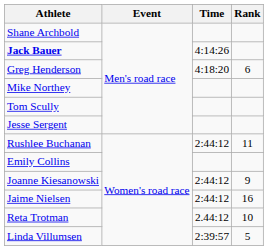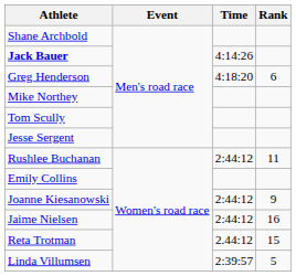 <table class="wikitable" style="text-align:center;font-size:90%">
 <tr>
 <th>Athlete</th>
 <th>Event</th>
 <th>Time</th>
 <th>Rank</th>
 </tr>
 <tr>
 <td align=left><a href='#'>Shane Archbold</a></td>
 <td align=left rowspan=6><a href='#'>Men's road race</a></td>
 <td></td>
 <td></td>
 </tr>
 <tr>
 <td align=left><strong><a href='#'>Jack Bauer</a></strong></td>
 <td>4:14:26</td>
 <td></td>
 </tr>
 <tr>
 <td align=left><a href='#'>Greg Henderson</a></td>
 <td>4:18:20</td>
 <td>6</td>
 </tr>
 <tr>
 <td align=left><a href='#'>Mike Northey</a></td>
 <td></td>
 <td></td>
 </tr>
 <tr>
 <td align=left><a href='#'>Tom Scully</a></td>
 <td></td>
 <td></td>
 </tr>
 <tr>
 <td align=left><a href='#'>Jesse Sergent</a></td>
 <td></td>
 <td></td>
 </tr>
 <tr>
 <td align=left><a href='#'>Rushlee Buchanan</a></td>
 <td align=left rowspan=6><a href='#'>Women's road race</a></td>
 <td>2:44:12</td>
 <td>11</td>
 </tr>
 <tr>
 <td align=left><a href='#'>Emily Collins</a></td>
 <td></td>
 <td></td>
 </tr>
 <tr>
 <td align=left><a href='#'>Joanne Kiesanowski</a></td>
 <td>2:44:12</td>
 <td>9</td>
 </tr>
 <tr>
 <td align=left><a href='#'>Jaime Nielsen</a></td>
 <td>2:44:12</td>
 <td>16</td>
 </tr>
 <tr>
 <td align=left><a href='#'>Reta Trotman</a></td>
 <td>2.44:12</td>
-<td>10</td>
+<td>15</td>
 </tr>
 <tr>
 <td align=left><a href='#'>Linda Villumsen</a></td>
 <td>2:39:57</td>
 <td>5</td>
 </tr>
 </table>
